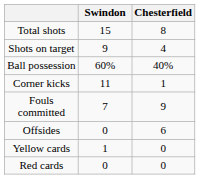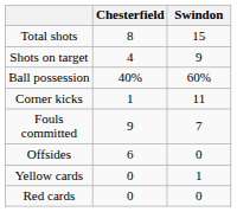 <table class="wikitable" style="text-align:center">
 <tr>
 <th width=100></th>
+<th width=70>Chesterfield</th>
 <th width=70>Swindon</th>
-<th width=70>Chesterfield</th>
 </tr>
 <tr>
 <td>Total shots</td>
+<td>8</td>
 <td>15</td>
-<td>8</td>
 </tr>
 <tr>
 <td>Shots on target</td>
+<td>4</td>
 <td>9</td>
-<td>4</td>
 </tr>
 <tr>
 <td>Ball possession</td>
+<td>40%</td>
 <td>60%</td>
-<td>40%</td>
 </tr>
 <tr>
 <td>Corner kicks</td>
+<td>1</td>
 <td>11</td>
-<td>1</td>
 </tr>
 <tr>
 <td>Fouls committed</td>
+<td>9</td>
 <td>7</td>
-<td>9</td>
 </tr>
 <tr>
 <td>Offsides</td>
+<td>6</td>
 <td>0</td>
-<td>6</td>
 </tr>
 <tr>
 <td>Yellow cards</td>
+<td>0</td>
 <td>1</td>
-<td>0</td>
 </tr>
 <tr>
 <td>Red cards</td>
 <td>0</td>
 <td>0</td>
 </tr>
 </table>
